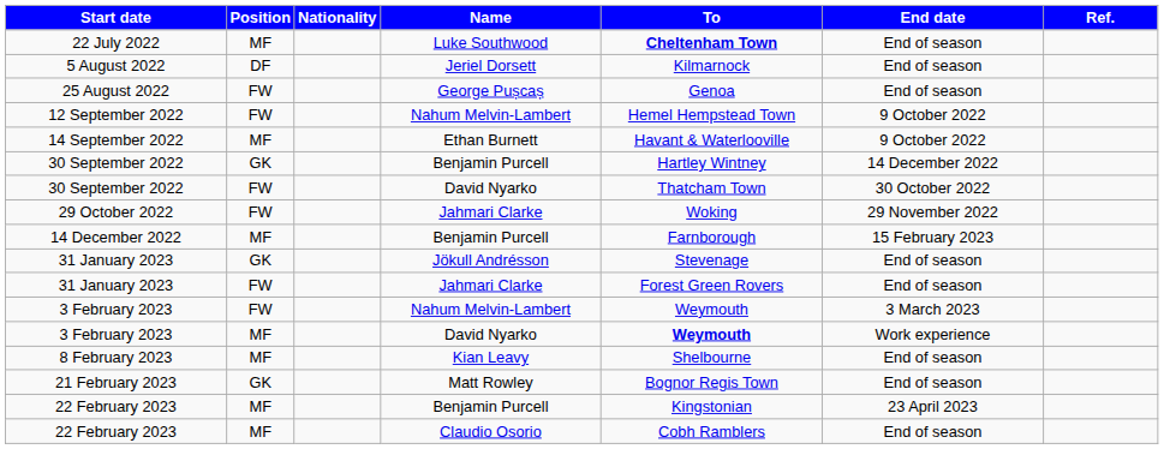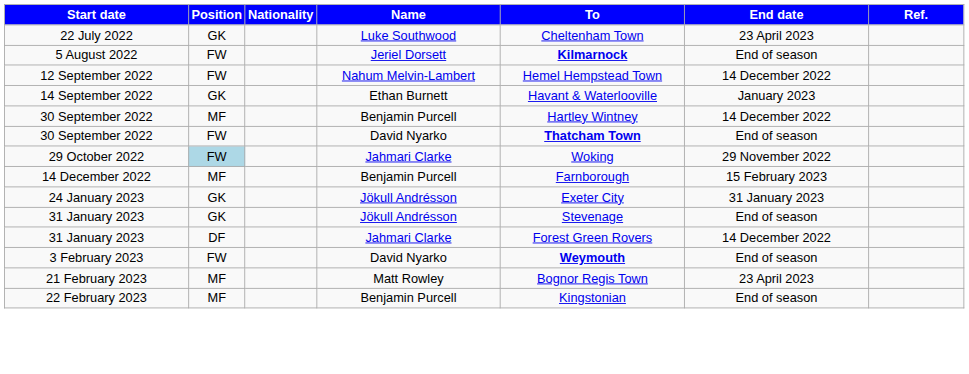 <table class="wikitable"  style="text-align:center; font-size:90%; ">
 <tr>
 <th style="background:#00f; color:white; width:200px;">Start date</th>
 <th style="background:#00f; color:white; width:50px;">Position</th>
 <th style="background:#00f; color:white; width:50px;">Nationality</th>
 <th style="background:#00f; color:white; width:200px;">Name</th>
 <th style="background:#00f; color:white; width:200px;">To</th>
 <th style="background:#00f; color:white; width:200px;">End date</th>
 <th style="background:#00f; color:white; width:100px;">Ref.</th>
 </tr>
 <tr>
 <td>22 July 2022</td>
-<td>MF</td>
+<td>GK</td>
 <td></td>
 <td><a href='#'>Luke Southwood</a></td>
-<td><strong><a href='#'>Cheltenham Town</a></strong></td>
-<td>End of season</td>
+<td><a href='#'>Cheltenham Town</a></td>
+<td>23 April 2023</td>
 <td></td>
 </tr>
 <tr>
 <td>5 August 2022</td>
-<td>DF</td>
+<td>FW</td>
 <td></td>
 <td><a href='#'>Jeriel Dorsett</a></td>
-<td><a href='#'>Kilmarnock</a></td>
-<td>End of season</td>
-<td></td>
-</tr>
-<tr>
-<td>25 August 2022</td>
-<td>FW</td>
-<td></td>
-<td><a href='#'>George Pușcaș</a></td>
-<td><a href='#'>Genoa</a></td>
+<td><strong><a href='#'>Kilmarnock</a></strong></td>
 <td>End of season</td>
 <td></td>
 </tr>
 <tr>
 <td>12 September 2022</td>
 <td>FW</td>
 <td></td>
 <td><a href='#'>Nahum Melvin-Lambert</a></td>
 <td><a href='#'>Hemel Hempstead Town</a></td>
-<td>9 October 2022</td>
+<td>14 December 2022</td>
 <td></td>
 </tr>
 <tr>
 <td>14 September 2022</td>
-<td>MF</td>
+<td>GK</td>
 <td></td>
 <td>Ethan Burnett</td>
 <td><a href='#'>Havant & Waterlooville</a></td>
-<td>9 October 2022</td>
+<td>January 2023</td>
 <td></td>
 </tr>
 <tr>
 <td>30 September 2022</td>
-<td>GK</td>
+<td>MF</td>
 <td></td>
 <td>Benjamin Purcell</td>
 <td><a href='#'>Hartley Wintney</a></td>
 <td>14 December 2022</td>
 <td></td>
 </tr>
 <tr>
 <td>30 September 2022</td>
 <td>FW</td>
 <td></td>
 <td>David Nyarko</td>
-<td><a href='#'>Thatcham Town</a></td>
-<td>30 October 2022</td>
+<td><strong><a href='#'>Thatcham Town</a></strong></td>
+<td>End of season</td>
 <td></td>
 </tr>
 <tr>
 <td>29 October 2022</td>
-<td>FW</td>
+<td style="background: lightblue;">FW</td>
 <td></td>
 <td><a href='#'>Jahmari Clarke</a></td>
 <td><a href='#'>Woking</a></td>
 <td>29 November 2022</td>
 <td></td>
 </tr>
 <tr>
 <td>14 December 2022</td>
 <td>MF</td>
 <td></td>
 <td>Benjamin Purcell</td>
 <td><a href='#'>Farnborough</a></td>
 <td>15 February 2023</td>
 <td></td>
 </tr>
 <tr>
+<td>24 January 2023</td>
+<td>GK</td>
+<td></td>
+<td><a href='#'>Jökull Andrésson</a></td>
+<td><a href='#'>Exeter City</a></td>
+<td>31 January 2023</td>
+<td></td>
+</tr>
+<tr>
 <td>31 January 2023</td>
 <td>GK</td>
 <td></td>
 <td><a href='#'>Jökull Andrésson</a></td>
 <td><a href='#'>Stevenage</a></td>
 <td>End of season</td>
 <td></td>
 </tr>
 <tr>
 <td>31 January 2023</td>
-<td>FW</td>
+<td>DF</td>
 <td></td>
 <td><a href='#'>Jahmari Clarke</a></td>
 <td><a href='#'>Forest Green Rovers</a></td>
-<td>End of season</td>
+<td>14 December 2022</td>
 <td></td>
 </tr>
 <tr>
 <td>3 February 2023</td>
 <td>FW</td>
 <td></td>
-<td><a href='#'>Nahum Melvin-Lambert</a></td>
-<td><a href='#'>Weymouth</a></td>
-<td>3 March 2023</td>
-<td></td>
-</tr>
-<tr>
-<td>3 February 2023</td>
-<td>MF</td>
-<td></td>
 <td>David Nyarko</td>
 <td><strong><a href='#'>Weymouth</a></strong></td>
-<td>Work experience</td>
-<td></td>
-</tr>
-<tr>
-<td>8 February 2023</td>
-<td>MF</td>
-<td></td>
-<td><a href='#'>Kian Leavy</a></td>
-<td><a href='#'>Shelbourne</a></td>
 <td>End of season</td>
 <td></td>
 </tr>
 <tr>
 <td>21 February 2023</td>
-<td>GK</td>
+<td>MF</td>
 <td></td>
 <td>Matt Rowley</td>
 <td><a href='#'>Bognor Regis Town</a></td>
-<td>End of season</td>
+<td>23 April 2023</td>
 <td></td>
 </tr>
 <tr>
 <td>22 February 2023</td>
 <td>MF</td>
 <td></td>
 <td>Benjamin Purcell</td>
 <td><a href='#'>Kingstonian</a></td>
-<td>23 April 2023</td>
-<td></td>
-</tr>
-<tr>
-<td>22 February 2023</td>
-<td>MF</td>
-<td></td>
-<td><a href='#'>Claudio Osorio</a></td>
-<td><a href='#'>Cobh Ramblers</a></td>
 <td>End of season</td>
 <td></td>
 </tr>
 </table>
